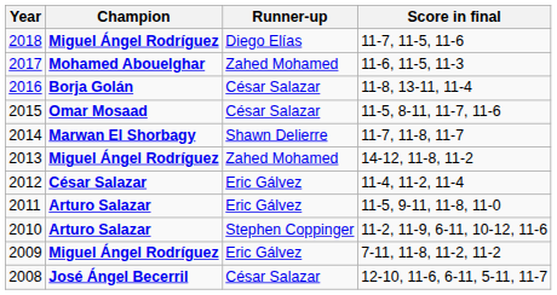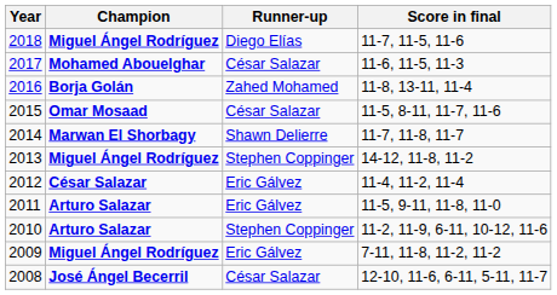 <table class="wikitable">
 <tr>
 <th>Year</th>
 <th>Champion</th>
 <th>Runner-up</th>
 <th>Score in final</th>
 </tr>
 <tr>
 <td><a href='#'>2018</a></td>
 <td> <strong><a href='#'>Miguel Ángel Rodríguez</a></strong></td>
 <td> <a href='#'>Diego Elías</a></td>
 <td>11-7, 11-5, 11-6</td>
 </tr>
 <tr>
 <td><a href='#'>2017</a></td>
 <td> <strong><a href='#'>Mohamed Abouelghar</a></strong></td>
-<td> <a href='#'>Zahed Mohamed</a></td>
+<td> <a href='#'>César Salazar</a></td>
 <td>11-6, 11-5, 11-3</td>
 </tr>
 <tr>
 <td><a href='#'>2016</a></td>
 <td> <strong><a href='#'>Borja Golán</a></strong></td>
-<td> <a href='#'>César Salazar</a></td>
+<td> <a href='#'>Zahed Mohamed</a></td>
 <td>11-8, 13-11, 11-4</td>
 </tr>
 <tr>
 <td>2015</td>
 <td> <strong><a href='#'>Omar Mosaad</a></strong></td>
 <td> <a href='#'>César Salazar</a></td>
 <td>11-5, 8-11, 11-7, 11-6</td>
 </tr>
 <tr>
 <td>2014</td>
 <td> <strong><a href='#'>Marwan El Shorbagy</a></strong></td>
 <td> <a href='#'>Shawn Delierre</a></td>
 <td>11-7, 11-8, 11-7</td>
 </tr>
 <tr>
 <td>2013</td>
 <td> <strong><a href='#'>Miguel Ángel Rodríguez</a></strong></td>
-<td> <a href='#'>Zahed Mohamed</a></td>
+<td> <a href='#'>Stephen Coppinger</a></td>
 <td>14-12, 11-8, 11-2</td>
 </tr>
 <tr>
 <td>2012</td>
 <td> <strong><a href='#'>César Salazar</a></strong></td>
 <td> <a href='#'>Eric Gálvez</a></td>
 <td>11-4, 11-2, 11-4</td>
 </tr>
 <tr>
 <td>2011</td>
 <td> <strong><a href='#'>Arturo Salazar</a></strong></td>
 <td> <a href='#'>Eric Gálvez</a></td>
 <td>11-5, 9-11, 11-8, 11-0</td>
 </tr>
 <tr>
 <td>2010</td>
 <td> <strong><a href='#'>Arturo Salazar</a></strong></td>
 <td> <a href='#'>Stephen Coppinger</a></td>
 <td>11-2, 11-9, 6-11, 10-12, 11-6</td>
 </tr>
 <tr>
 <td>2009</td>
 <td> <strong><a href='#'>Miguel Ángel Rodríguez</a></strong></td>
 <td> <a href='#'>Eric Gálvez</a></td>
 <td>7-11, 11-8, 11-2, 11-2</td>
 </tr>
 <tr>
 <td>2008</td>
 <td> <strong><a href='#'>José Ángel Becerril</a></strong></td>
 <td> <a href='#'>César Salazar</a></td>
 <td>12-10, 11-6, 6-11, 5-11, 11-7</td>
 </tr>
 </table>
